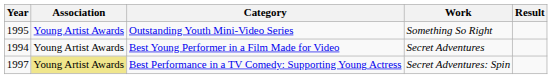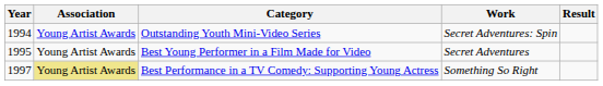 <table class="wikitable sortable">
 <tr>
 <th>Year</th>
 <th>Association</th>
 <th>Category</th>
 <th>Work</th>
 <th>Result</th>
 </tr>
 <tr>
-<td align="center">1995</td>
+<td align="center">1994</td>
 <td><a href='#'>Young Artist Awards</a></td>
 <td><a href='#'>Outstanding Youth Mini-Video Series</a></td>
-<td><em>Something So Right</em></td>
+<td><em>Secret Adventures: Spin</em></td>
 <td></td>
 </tr>
 <tr>
-<td align="center">1994</td>
+<td align="center">1995</td>
 <td>Young Artist Awards</td>
 <td><a href='#'>Best Young Performer in a Film Made for Video</a></td>
 <td><em>Secret Adventures</em></td>
 <td></td>
 </tr>
 <tr>
 <td align="center">1997</td>
 <td style="background: khaki;">Young Artist Awards</td>
 <td><a href='#'>Best Performance in a TV Comedy: Supporting Young Actress</a></td>
-<td><em>Secret Adventures: Spin</em></td>
+<td><em>Something So Right</em></td>
 <td></td>
 </tr>
 </table>
